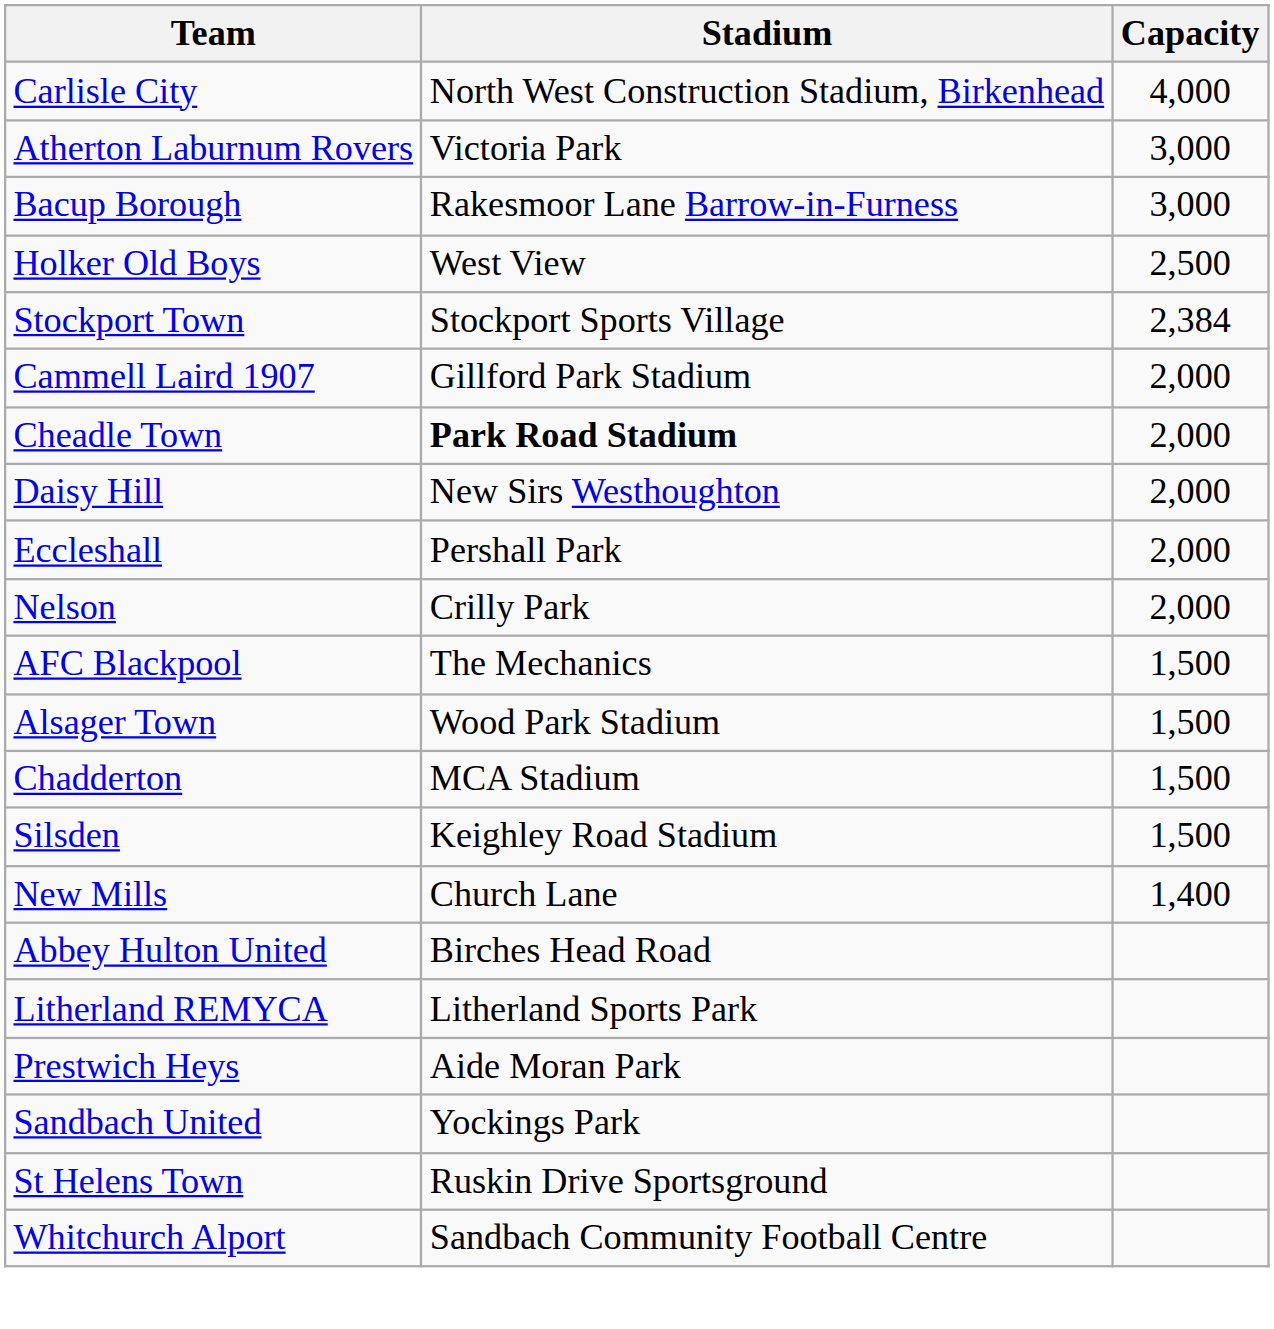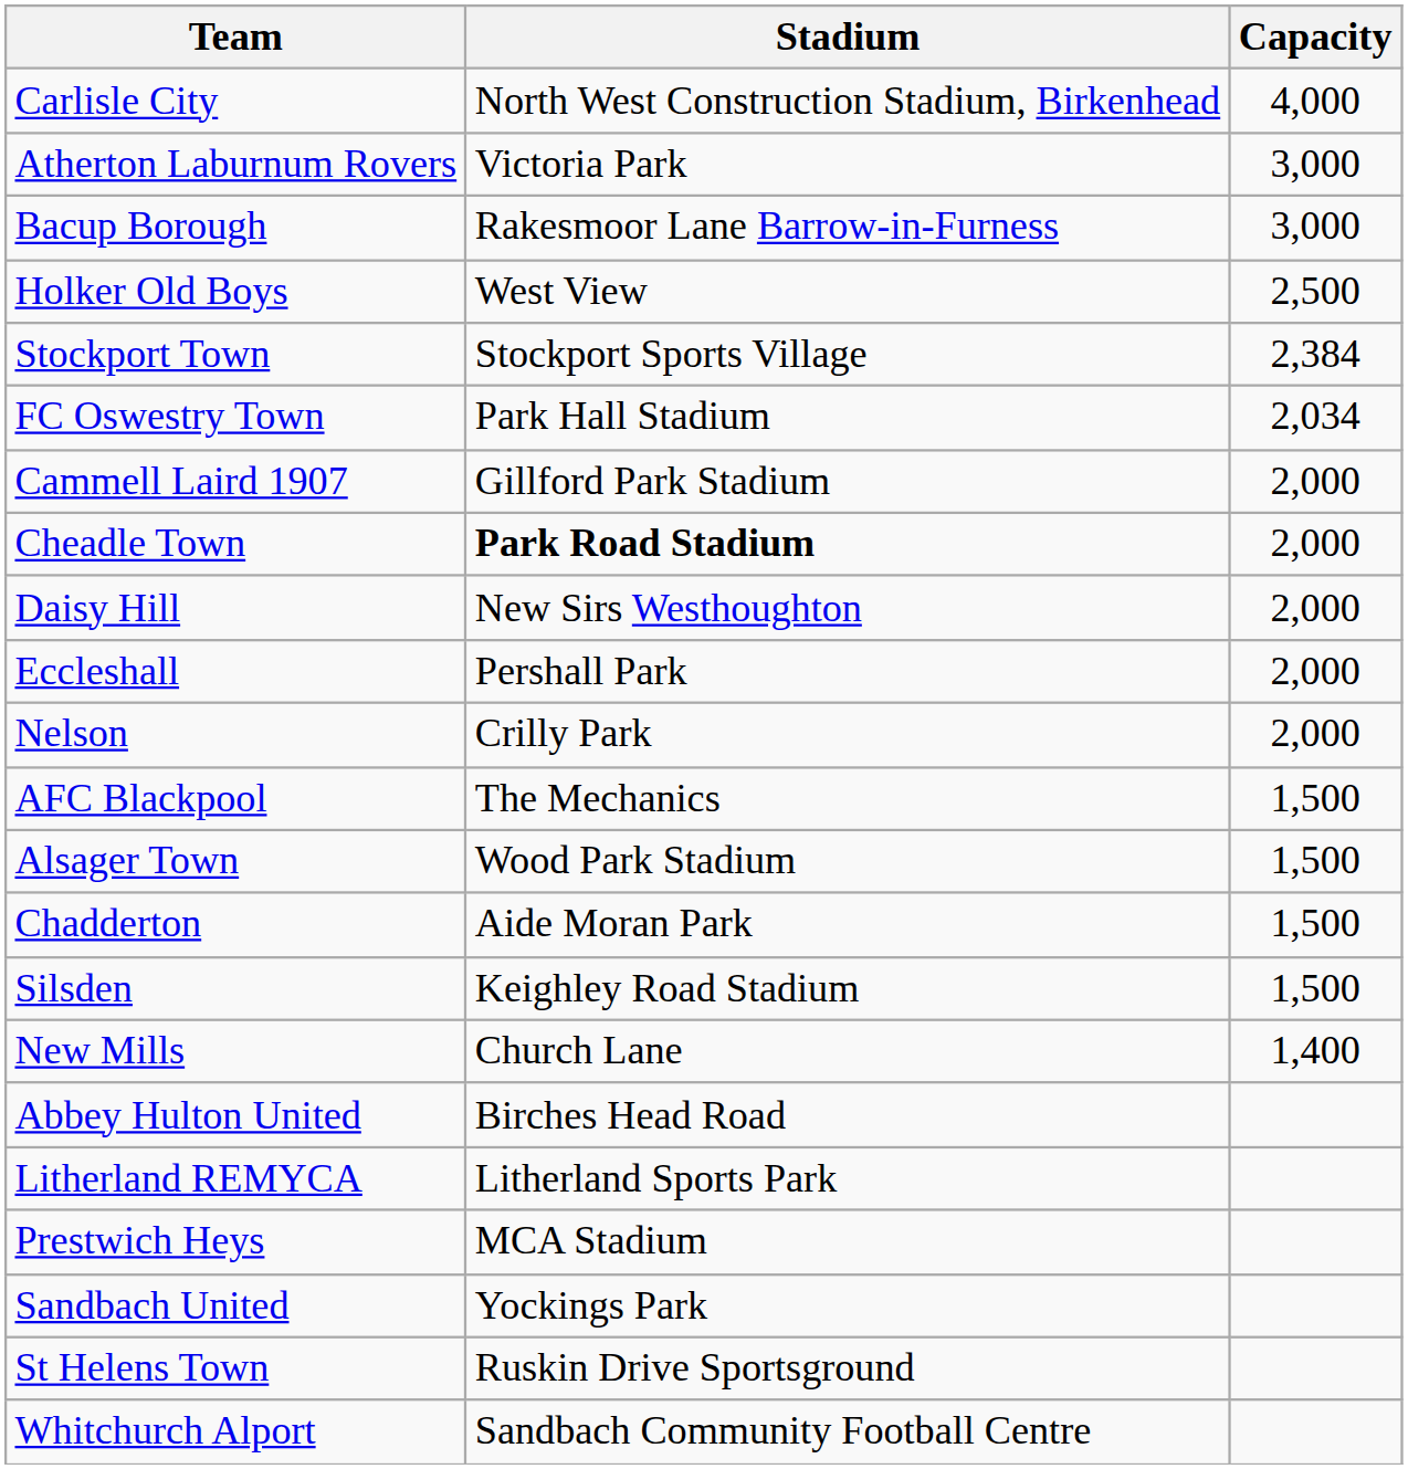 <table class="wikitable sortable">
 <tr>
 <th>Team</th>
 <th>Stadium</th>
 <th>Capacity</th>
 </tr>
 <tr>
 <td><a href='#'>Carlisle City</a></td>
 <td>North West Construction Stadium, <a href='#'>Birkenhead</a></td>
 <td style="text-align:center;">4,000</td>
 </tr>
 <tr>
 <td><a href='#'>Atherton Laburnum Rovers</a></td>
 <td>Victoria Park</td>
 <td style="text-align:center;">3,000</td>
 </tr>
 <tr>
 <td><a href='#'>Bacup Borough</a></td>
 <td>Rakesmoor Lane <a href='#'>Barrow-in-Furness</a></td>
 <td style="text-align:center;">3,000</td>
 </tr>
 <tr>
 <td><a href='#'>Holker Old Boys</a></td>
 <td>West View</td>
 <td style="text-align:center;">2,500</td>
 </tr>
 <tr>
 <td><a href='#'>Stockport Town</a></td>
 <td>Stockport Sports Village</td>
 <td style="text-align:center;">2,384</td>
+</tr>
+<tr>
+<td><a href='#'>FC Oswestry Town</a></td>
+<td>Park Hall Stadium</td>
+<td style="text-align:center;">2,034</td>
 </tr>
 <tr>
 <td><a href='#'>Cammell Laird 1907</a></td>
 <td>Gillford Park Stadium</td>
 <td style="text-align:center;">2,000</td>
 </tr>
 <tr>
 <td><a href='#'>Cheadle Town</a></td>
 <td><strong>Park Road Stadium</strong></td>
 <td style="text-align:center;">2,000</td>
 </tr>
 <tr>
 <td><a href='#'>Daisy Hill</a></td>
 <td>New Sirs <a href='#'>Westhoughton</a></td>
 <td style="text-align:center;">2,000</td>
 </tr>
 <tr>
 <td><a href='#'>Eccleshall</a></td>
 <td>Pershall Park</td>
 <td style="text-align:center;">2,000</td>
 </tr>
 <tr>
 <td><a href='#'>Nelson</a></td>
 <td>Crilly Park</td>
 <td style="text-align:center;">2,000</td>
 </tr>
 <tr>
 <td><a href='#'>AFC Blackpool</a></td>
 <td>The Mechanics</td>
 <td style="text-align:center;">1,500</td>
 </tr>
 <tr>
 <td><a href='#'>Alsager Town</a></td>
 <td>Wood Park Stadium</td>
 <td style="text-align:center;">1,500</td>
 </tr>
 <tr>
 <td><a href='#'>Chadderton</a></td>
-<td>MCA Stadium</td>
+<td>Aide Moran Park</td>
 <td style="text-align:center;">1,500</td>
 </tr>
 <tr>
 <td><a href='#'>Silsden</a></td>
 <td>Keighley Road Stadium</td>
 <td style="text-align:center;">1,500</td>
 </tr>
 <tr>
 <td><a href='#'>New Mills</a></td>
 <td>Church Lane</td>
 <td style="text-align:center;">1,400</td>
 </tr>
 <tr>
 <td><a href='#'>Abbey Hulton United</a></td>
 <td>Birches Head Road</td>
 <td style="text-align:center;"></td>
 </tr>
 <tr>
 <td><a href='#'>Litherland REMYCA</a></td>
 <td>Litherland Sports Park</td>
 <td style="text-align:center;"></td>
 </tr>
 <tr>
 <td><a href='#'>Prestwich Heys</a></td>
-<td>Aide Moran Park</td>
+<td>MCA Stadium</td>
 <td style="text-align:center;"></td>
 </tr>
 <tr>
 <td><a href='#'>Sandbach United</a></td>
 <td>Yockings Park</td>
 <td style="text-align:center;"></td>
 </tr>
 <tr>
 <td><a href='#'>St Helens Town</a></td>
 <td>Ruskin Drive Sportsground</td>
 <td style="text-align:center;"></td>
 </tr>
 <tr>
 <td><a href='#'>Whitchurch Alport</a></td>
 <td>Sandbach Community Football Centre</td>
 <td style="text-align:center;"></td>
 </tr>
 </table>
